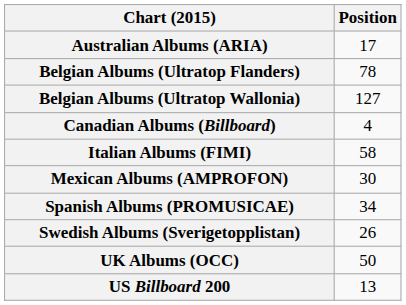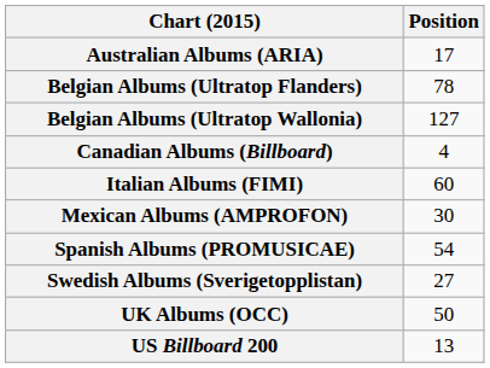 <table class="wikitable sortable plainrowheaders" style="text-align:center">
 <tr>
 <th scope="col" style="width:19em">Chart (2015)</th>
 <th scope="col">Position</th>
 </tr>
 <tr>
 <th scope="row">Australian Albums (ARIA)</th>
 <td>17</td>
 </tr>
 <tr>
 <th scope="row">Belgian Albums (Ultratop Flanders)</th>
 <td>78</td>
 </tr>
 <tr>
 <th scope="row">Belgian Albums (Ultratop Wallonia)</th>
 <td>127</td>
 </tr>
 <tr>
 <th scope="row">Canadian Albums (<em>Billboard</em>)</th>
 <td>4</td>
 </tr>
 <tr>
 <th scope="row">Italian Albums (FIMI)</th>
-<td>58</td>
+<td>60</td>
 </tr>
 <tr>
 <th scope="row">Mexican Albums (AMPROFON)</th>
 <td align="center">30</td>
 </tr>
 <tr>
 <th scope="row">Spanish Albums (PROMUSICAE)</th>
-<td>34</td>
+<td>54</td>
 </tr>
 <tr>
 <th scope="row">Swedish Albums (Sverigetopplistan)</th>
-<td>26</td>
+<td>27</td>
 </tr>
 <tr>
 <th scope="row">UK Albums (OCC)</th>
 <td>50</td>
 </tr>
 <tr>
 <th scope="row">US <em>Billboard</em> 200</th>
 <td>13</td>
 </tr>
 </table>
